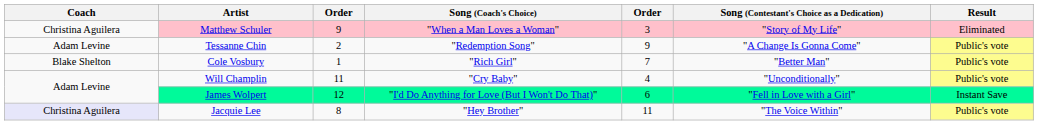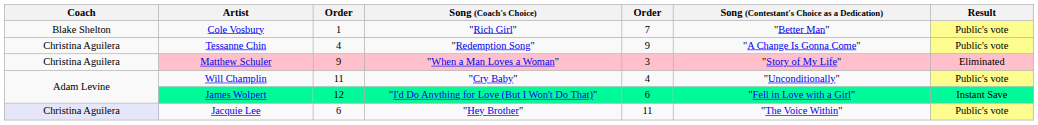 <table class="wikitable" style="text-align:center; width:100%;">
 <tr>
 <th width="15%">Coach</th>
 <th width="15%">Artist</th>
 <th width="05%">Order</th>
 <th width="25%">Song <small>(Coach's Choice)</small></th>
 <th width="05%">Order</th>
 <th width="25%">Song <small>(Contestant's Choice as a Dedication)</small></th>
 <th width="10%">Result</th>
 </tr>
 <tr>
+<td scope="row">Blake Shelton</td>
+<td><a href='#'>Cole Vosbury</a></td>
+<td>1</td>
+<td>"<a href='#'>Rich Girl</a>"</td>
+<td>7</td>
+<td>"<a href='#'>Better Man</a>"</td>
+<td style="background:#fdfc8f;">Public's vote</td>
+</tr>
+<tr>
+<td scope="row">Christina Aguilera</td>
+<td><a href='#'>Tessanne Chin</a></td>
+<td>4</td>
+<td>"<a href='#'>Redemption Song</a>"</td>
+<td>9</td>
+<td>"<a href='#'>A Change Is Gonna Come</a>"</td>
+<td style="background:#fdfc8f;">Public's vote</td>
+</tr>
+<tr>
 <td scope="row">Christina Aguilera</td>
 <td style="background:pink;"><a href='#'>Matthew Schuler</a></td>
 <td style="background:pink;">9</td>
 <td style="background:pink;">"<a href='#'>When a Man Loves a Woman</a>"</td>
 <td style="background:pink;">3</td>
 <td style="background:pink;">"<a href='#'>Story of My Life</a>"</td>
 <td style="background:pink;">Eliminated</td>
-</tr>
-<tr>
-<td scope="row">Adam Levine</td>
-<td><a href='#'>Tessanne Chin</a></td>
-<td>2</td>
-<td>"<a href='#'>Redemption Song</a>"</td>
-<td>9</td>
-<td>"<a href='#'>A Change Is Gonna Come</a>"</td>
-<td style="background:#fdfc8f;">Public's vote</td>
-</tr>
-<tr>
-<td scope="row">Blake Shelton</td>
-<td><a href='#'>Cole Vosbury</a></td>
-<td>1</td>
-<td>"<a href='#'>Rich Girl</a>"</td>
-<td>7</td>
-<td>"<a href='#'>Better Man</a>"</td>
-<td style="background:#fdfc8f;">Public's vote</td>
 </tr>
 <tr>
 <td scope="row" rowspan="2">Adam Levine</td>
 <td><a href='#'>Will Champlin</a></td>
 <td>11</td>
 <td>"<a href='#'>Cry Baby</a>"</td>
 <td>4</td>
 <td>"<a href='#'>Unconditionally</a>"</td>
 <td style="background:#fdfc8f;">Public's vote</td>
 </tr>
 <tr>
 <td style="background:#00FA9A;"><a href='#'>James Wolpert</a></td>
 <td style="background:#00FA9A;">12</td>
 <td style="background:#00FA9A;">"<a href='#'>I'd Do Anything for Love (But I Won't Do That)</a>"</td>
 <td style="background:#00FA9A;">6</td>
 <td style="background:#00FA9A;">"<a href='#'>Fell in Love with a Girl</a>"</td>
 <td style="background:#00FA9A;">Instant Save</td>
 </tr>
 <tr>
 <td scope="row" style="background: lavender;">Christina Aguilera</td>
 <td><a href='#'>Jacquie Lee</a></td>
-<td>8</td>
+<td>6</td>
 <td>"<a href='#'>Hey Brother</a>"</td>
 <td>11</td>
 <td>"<a href='#'>The Voice Within</a>"</td>
 <td style="background:#fdfc8f;">Public's vote</td>
 </tr>
 </table>
